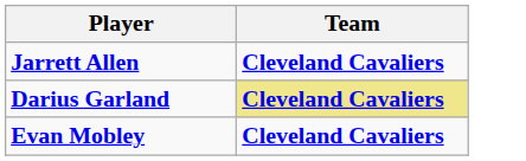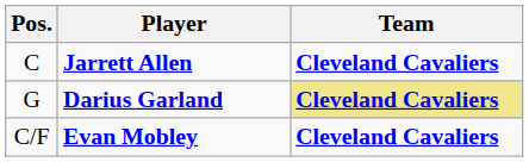 <table class="wikitable">
 <tr>
+<th>Pos.</th>
 <th style="width:150px;">Player</th>
 <th width=150>Team</th>
 </tr>
 <tr>
+<td style="text-align:center;">C</td>
 <td><strong><a href='#'>Jarrett Allen</a></strong></td>
 <td><strong><a href='#'>Cleveland Cavaliers</a></strong></td>
 </tr>
 <tr>
+<td style="text-align:center;">G</td>
 <td><strong><a href='#'>Darius Garland</a></strong></td>
 <td style="background: khaki;"><strong><a href='#'>Cleveland Cavaliers</a></strong></td>
 </tr>
 <tr>
+<td style="text-align:center;">C/F</td>
 <td><strong><a href='#'>Evan Mobley</a></strong></td>
 <td><strong><a href='#'>Cleveland Cavaliers</a></strong></td>
 </tr>
 </table>
